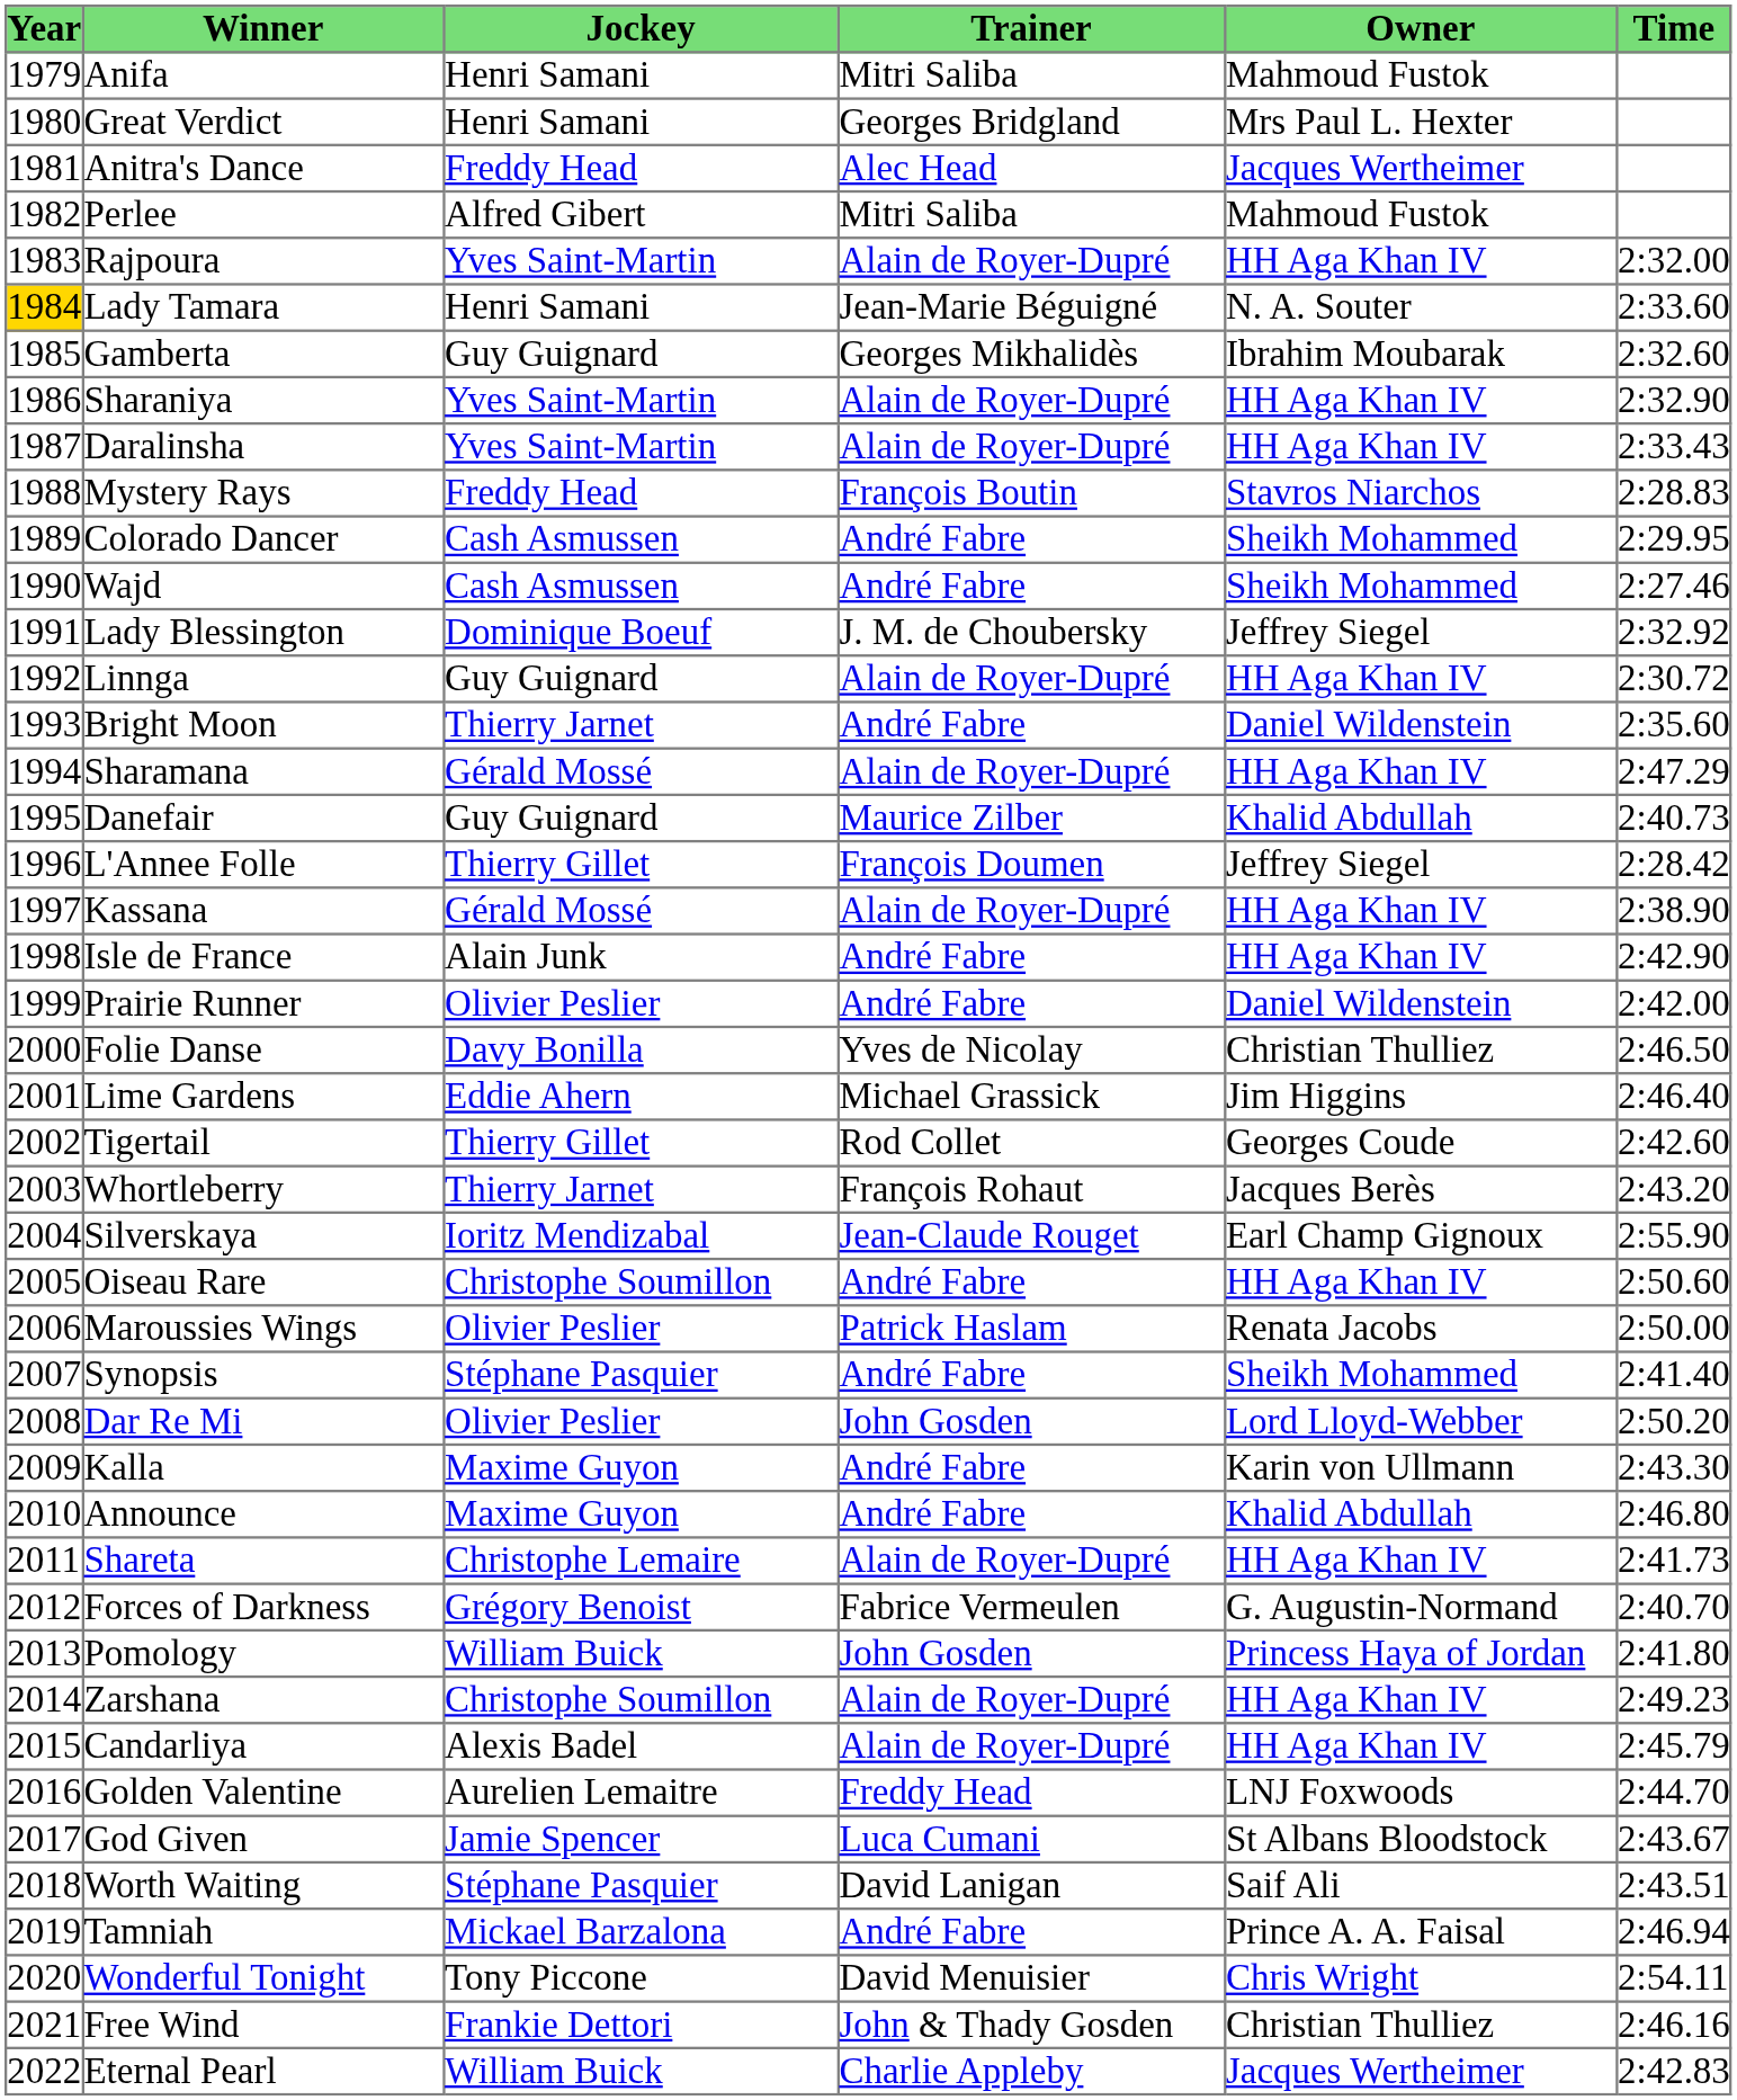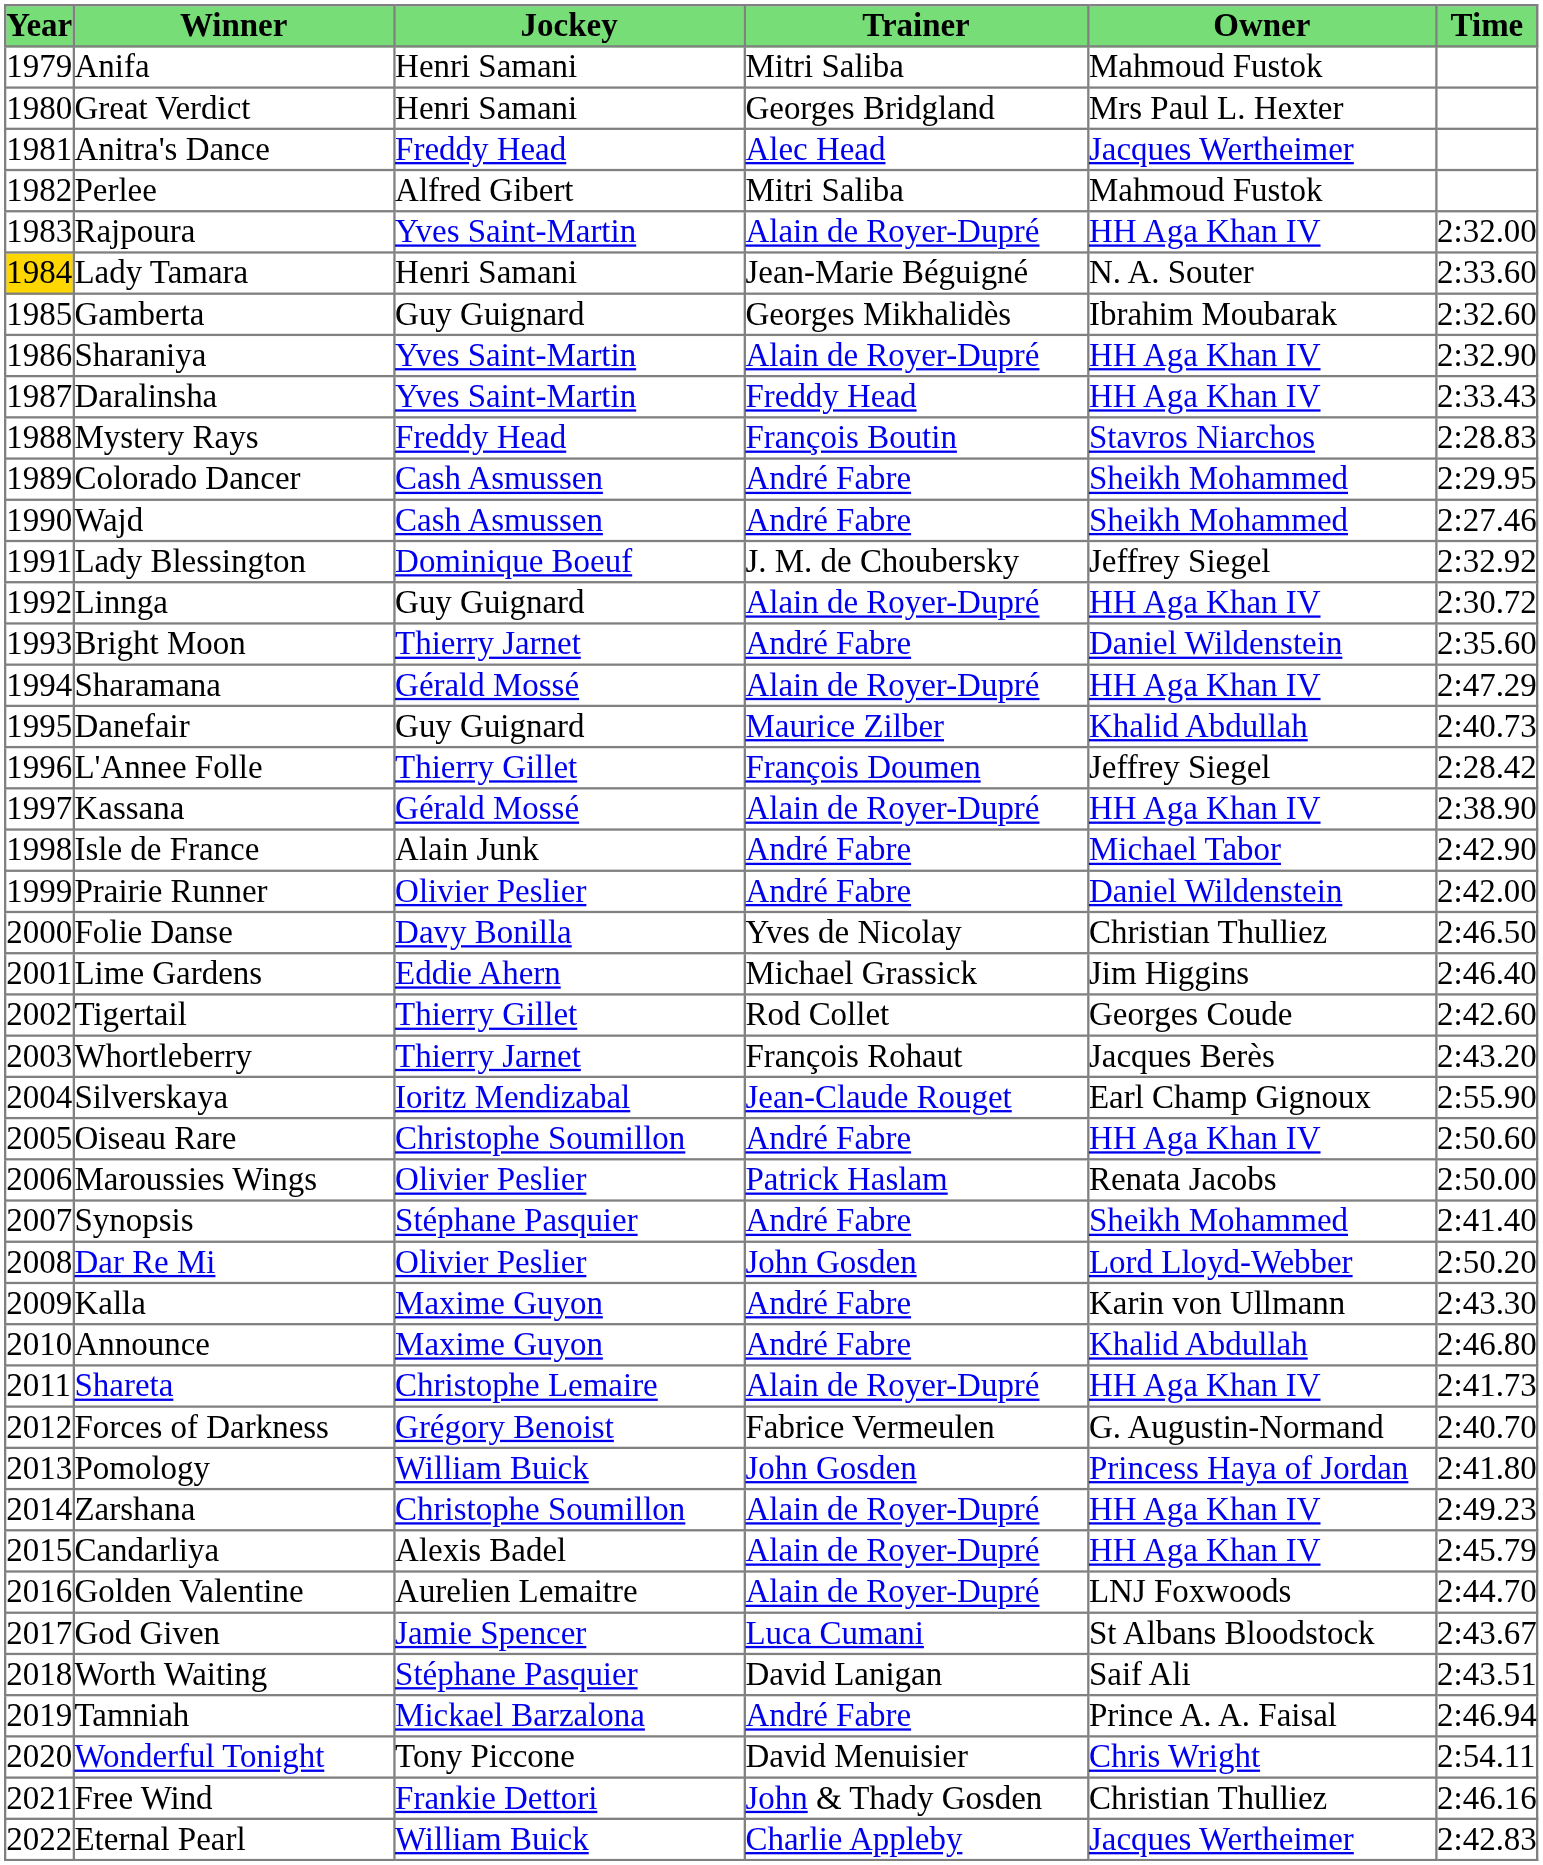 <table class = "sortable" | border="1" cellpadding="0" style="border-collapse: collapse; font-size:90%">
 <tr bgcolor="#77dd77" align="center">
 <th>Year</th>
 <th>Winner</th>
 <th>Jockey</th>
 <th>Trainer</th>
 <th>Owner</th>
 <th>Time</th>
 </tr>
 <tr>
 <td>1979</td>
 <td width=139px>Anifa</td>
 <td width=152px>Henri Samani</td>
 <td width=149px>Mitri Saliba</td>
 <td width=151px>Mahmoud Fustok</td>
 <td></td>
 </tr>
 <tr>
 <td>1980</td>
 <td>Great Verdict</td>
 <td>Henri Samani</td>
 <td>Georges Bridgland</td>
 <td>Mrs Paul L. Hexter</td>
 <td></td>
 </tr>
 <tr>
 <td>1981</td>
 <td>Anitra's Dance</td>
 <td><a href='#'>Freddy Head</a></td>
 <td><a href='#'>Alec Head</a></td>
 <td><a href='#'>Jacques Wertheimer</a></td>
 <td></td>
 </tr>
 <tr>
 <td>1982</td>
 <td>Perlee</td>
 <td>Alfred Gibert</td>
 <td>Mitri Saliba</td>
 <td>Mahmoud Fustok</td>
 <td></td>
 </tr>
 <tr>
 <td>1983</td>
 <td>Rajpoura</td>
 <td><a href='#'>Yves Saint-Martin</a></td>
 <td><a href='#'>Alain de Royer-Dupré</a></td>
 <td><a href='#'>HH Aga Khan IV</a></td>
 <td>2:32.00</td>
 </tr>
 <tr>
 <td style="background: gold;">1984</td>
 <td>Lady Tamara</td>
 <td>Henri Samani</td>
 <td>Jean-Marie Béguigné</td>
 <td>N. A. Souter</td>
 <td>2:33.60</td>
 </tr>
 <tr>
 <td>1985</td>
 <td>Gamberta</td>
 <td>Guy Guignard</td>
 <td>Georges Mikhalidès</td>
 <td>Ibrahim Moubarak</td>
 <td>2:32.60</td>
 </tr>
 <tr>
 <td>1986</td>
 <td>Sharaniya</td>
 <td><a href='#'>Yves Saint-Martin</a></td>
 <td><a href='#'>Alain de Royer-Dupré</a></td>
 <td><a href='#'>HH Aga Khan IV</a></td>
 <td>2:32.90</td>
 </tr>
 <tr>
 <td>1987</td>
 <td>Daralinsha</td>
 <td><a href='#'>Yves Saint-Martin</a></td>
-<td><a href='#'>Alain de Royer-Dupré</a></td>
+<td><a href='#'>Freddy Head</a></td>
 <td><a href='#'>HH Aga Khan IV</a></td>
 <td>2:33.43</td>
 </tr>
 <tr>
 <td>1988</td>
 <td>Mystery Rays</td>
 <td><a href='#'>Freddy Head</a></td>
 <td><a href='#'>François Boutin</a></td>
 <td><a href='#'>Stavros Niarchos</a></td>
 <td>2:28.83</td>
 </tr>
 <tr>
 <td>1989</td>
 <td>Colorado Dancer</td>
 <td><a href='#'>Cash Asmussen</a></td>
 <td><a href='#'>André Fabre</a></td>
 <td><a href='#'>Sheikh Mohammed</a></td>
 <td>2:29.95</td>
 </tr>
 <tr>
 <td>1990</td>
 <td>Wajd</td>
 <td><a href='#'>Cash Asmussen</a></td>
 <td><a href='#'>André Fabre</a></td>
 <td><a href='#'>Sheikh Mohammed</a></td>
 <td>2:27.46</td>
 </tr>
 <tr>
 <td>1991</td>
 <td>Lady Blessington</td>
 <td><a href='#'>Dominique Boeuf</a></td>
 <td>J. M. de Choubersky </td>
 <td>Jeffrey Siegel</td>
 <td>2:32.92</td>
 </tr>
 <tr>
 <td>1992</td>
 <td>Linnga</td>
 <td>Guy Guignard</td>
 <td><a href='#'>Alain de Royer-Dupré</a></td>
 <td><a href='#'>HH Aga Khan IV</a></td>
 <td>2:30.72</td>
 </tr>
 <tr>
 <td>1993</td>
 <td>Bright Moon</td>
 <td><a href='#'>Thierry Jarnet</a></td>
 <td><a href='#'>André Fabre</a></td>
 <td><a href='#'>Daniel Wildenstein</a></td>
 <td>2:35.60</td>
 </tr>
 <tr>
 <td>1994</td>
 <td>Sharamana</td>
 <td><a href='#'>Gérald Mossé</a></td>
 <td><a href='#'>Alain de Royer-Dupré</a></td>
 <td><a href='#'>HH Aga Khan IV</a></td>
 <td>2:47.29</td>
 </tr>
 <tr>
 <td>1995</td>
 <td>Danefair</td>
 <td>Guy Guignard</td>
 <td><a href='#'>Maurice Zilber</a></td>
 <td><a href='#'>Khalid Abdullah</a></td>
 <td>2:40.73</td>
 </tr>
 <tr>
 <td>1996</td>
 <td>L'Annee Folle</td>
 <td><a href='#'>Thierry Gillet</a></td>
 <td><a href='#'>François Doumen</a></td>
 <td>Jeffrey Siegel</td>
 <td>2:28.42</td>
 </tr>
 <tr>
 <td>1997</td>
 <td>Kassana</td>
 <td><a href='#'>Gérald Mossé</a></td>
 <td><a href='#'>Alain de Royer-Dupré</a></td>
 <td><a href='#'>HH Aga Khan IV</a></td>
 <td>2:38.90</td>
 </tr>
 <tr>
 <td>1998</td>
 <td>Isle de France</td>
 <td>Alain Junk</td>
 <td><a href='#'>André Fabre</a></td>
-<td><a href='#'>HH Aga Khan IV</a></td>
+<td><a href='#'>Michael Tabor</a></td>
 <td>2:42.90</td>
 </tr>
 <tr>
 <td>1999</td>
 <td>Prairie Runner</td>
 <td><a href='#'>Olivier Peslier</a></td>
 <td><a href='#'>André Fabre</a></td>
 <td><a href='#'>Daniel Wildenstein</a></td>
 <td>2:42.00</td>
 </tr>
 <tr>
 <td>2000</td>
 <td>Folie Danse</td>
 <td><a href='#'>Davy Bonilla</a></td>
 <td>Yves de Nicolay</td>
 <td>Christian Thulliez</td>
 <td>2:46.50</td>
 </tr>
 <tr>
 <td>2001</td>
 <td>Lime Gardens</td>
 <td><a href='#'>Eddie Ahern</a></td>
 <td>Michael Grassick</td>
 <td>Jim Higgins</td>
 <td>2:46.40</td>
 </tr>
 <tr>
 <td>2002</td>
 <td>Tigertail</td>
 <td><a href='#'>Thierry Gillet</a></td>
 <td>Rod Collet</td>
 <td>Georges Coude</td>
 <td>2:42.60</td>
 </tr>
 <tr>
 <td>2003</td>
 <td>Whortleberry</td>
 <td><a href='#'>Thierry Jarnet</a></td>
 <td>François Rohaut</td>
 <td>Jacques Berès</td>
 <td>2:43.20</td>
 </tr>
 <tr>
 <td>2004</td>
 <td>Silverskaya</td>
 <td><a href='#'>Ioritz Mendizabal</a></td>
 <td><a href='#'>Jean-Claude Rouget</a></td>
 <td>Earl Champ Gignoux</td>
 <td>2:55.90</td>
 </tr>
 <tr>
 <td>2005</td>
 <td>Oiseau Rare</td>
 <td><a href='#'>Christophe Soumillon</a></td>
 <td><a href='#'>André Fabre</a></td>
 <td><a href='#'>HH Aga Khan IV</a></td>
 <td>2:50.60</td>
 </tr>
 <tr>
 <td>2006</td>
 <td>Maroussies Wings</td>
 <td><a href='#'>Olivier Peslier</a></td>
 <td><a href='#'>Patrick Haslam</a></td>
 <td>Renata Jacobs</td>
 <td>2:50.00</td>
 </tr>
 <tr>
 <td>2007</td>
 <td>Synopsis</td>
 <td><a href='#'>Stéphane Pasquier</a></td>
 <td><a href='#'>André Fabre</a></td>
 <td><a href='#'>Sheikh Mohammed</a></td>
 <td>2:41.40</td>
 </tr>
 <tr>
 <td>2008</td>
 <td><a href='#'>Dar Re Mi</a></td>
 <td><a href='#'>Olivier Peslier</a></td>
 <td><a href='#'>John Gosden</a></td>
 <td><a href='#'>Lord Lloyd-Webber</a></td>
 <td>2:50.20</td>
 </tr>
 <tr>
 <td>2009</td>
 <td>Kalla</td>
 <td><a href='#'>Maxime Guyon</a></td>
 <td><a href='#'>André Fabre</a></td>
 <td>Karin von Ullmann</td>
 <td>2:43.30</td>
 </tr>
 <tr>
 <td>2010</td>
 <td>Announce</td>
 <td><a href='#'>Maxime Guyon</a></td>
 <td><a href='#'>André Fabre</a></td>
 <td><a href='#'>Khalid Abdullah</a></td>
 <td>2:46.80</td>
 </tr>
 <tr>
 <td>2011</td>
 <td><a href='#'>Shareta</a></td>
 <td><a href='#'>Christophe Lemaire</a></td>
 <td><a href='#'>Alain de Royer-Dupré</a></td>
 <td><a href='#'>HH Aga Khan IV</a></td>
 <td>2:41.73</td>
 </tr>
 <tr>
 <td>2012</td>
 <td>Forces of Darkness</td>
 <td><a href='#'>Grégory Benoist</a></td>
 <td>Fabrice Vermeulen</td>
 <td>G. Augustin-Normand </td>
 <td>2:40.70</td>
 </tr>
 <tr>
 <td>2013</td>
 <td>Pomology</td>
 <td><a href='#'>William Buick</a></td>
 <td><a href='#'>John Gosden</a></td>
 <td><a href='#'>Princess Haya of Jordan</a></td>
 <td>2:41.80</td>
 </tr>
 <tr>
 <td>2014</td>
 <td>Zarshana</td>
 <td><a href='#'>Christophe Soumillon</a></td>
 <td><a href='#'>Alain de Royer-Dupré</a></td>
 <td><a href='#'>HH Aga Khan IV</a></td>
 <td>2:49.23</td>
 </tr>
 <tr>
 <td>2015</td>
 <td>Candarliya</td>
 <td>Alexis Badel</td>
 <td><a href='#'>Alain de Royer-Dupré</a></td>
 <td><a href='#'>HH Aga Khan IV</a></td>
 <td>2:45.79</td>
 </tr>
 <tr>
 <td>2016</td>
 <td>Golden Valentine</td>
 <td>Aurelien Lemaitre</td>
-<td><a href='#'>Freddy Head</a></td>
+<td><a href='#'>Alain de Royer-Dupré</a></td>
 <td>LNJ Foxwoods</td>
 <td>2:44.70</td>
 </tr>
 <tr>
 <td>2017</td>
 <td>God Given</td>
 <td><a href='#'>Jamie Spencer</a></td>
 <td><a href='#'>Luca Cumani</a></td>
 <td>St Albans Bloodstock</td>
 <td>2:43.67</td>
 </tr>
 <tr>
 <td>2018</td>
 <td>Worth Waiting</td>
 <td><a href='#'>Stéphane Pasquier</a></td>
 <td>David Lanigan</td>
 <td>Saif Ali</td>
 <td>2:43.51</td>
 </tr>
 <tr>
 <td>2019</td>
 <td>Tamniah</td>
 <td><a href='#'>Mickael Barzalona</a></td>
 <td><a href='#'>André Fabre</a></td>
 <td>Prince A. A. Faisal</td>
 <td>2:46.94</td>
 </tr>
 <tr>
 <td>2020</td>
 <td><a href='#'>Wonderful Tonight</a></td>
 <td>Tony Piccone</td>
 <td>David Menuisier</td>
 <td><a href='#'>Chris Wright</a></td>
 <td>2:54.11</td>
 </tr>
 <tr>
 <td>2021</td>
 <td>Free Wind</td>
 <td><a href='#'>Frankie Dettori</a></td>
 <td><a href='#'>John</a> & Thady Gosden</td>
 <td>Christian Thulliez</td>
 <td>2:46.16</td>
 </tr>
 <tr>
 <td>2022</td>
 <td>Eternal Pearl</td>
 <td><a href='#'>William Buick</a></td>
 <td><a href='#'>Charlie Appleby</a></td>
 <td><a href='#'>Jacques Wertheimer</a></td>
 <td>2:42.83</td>
 </tr>
 </table>
